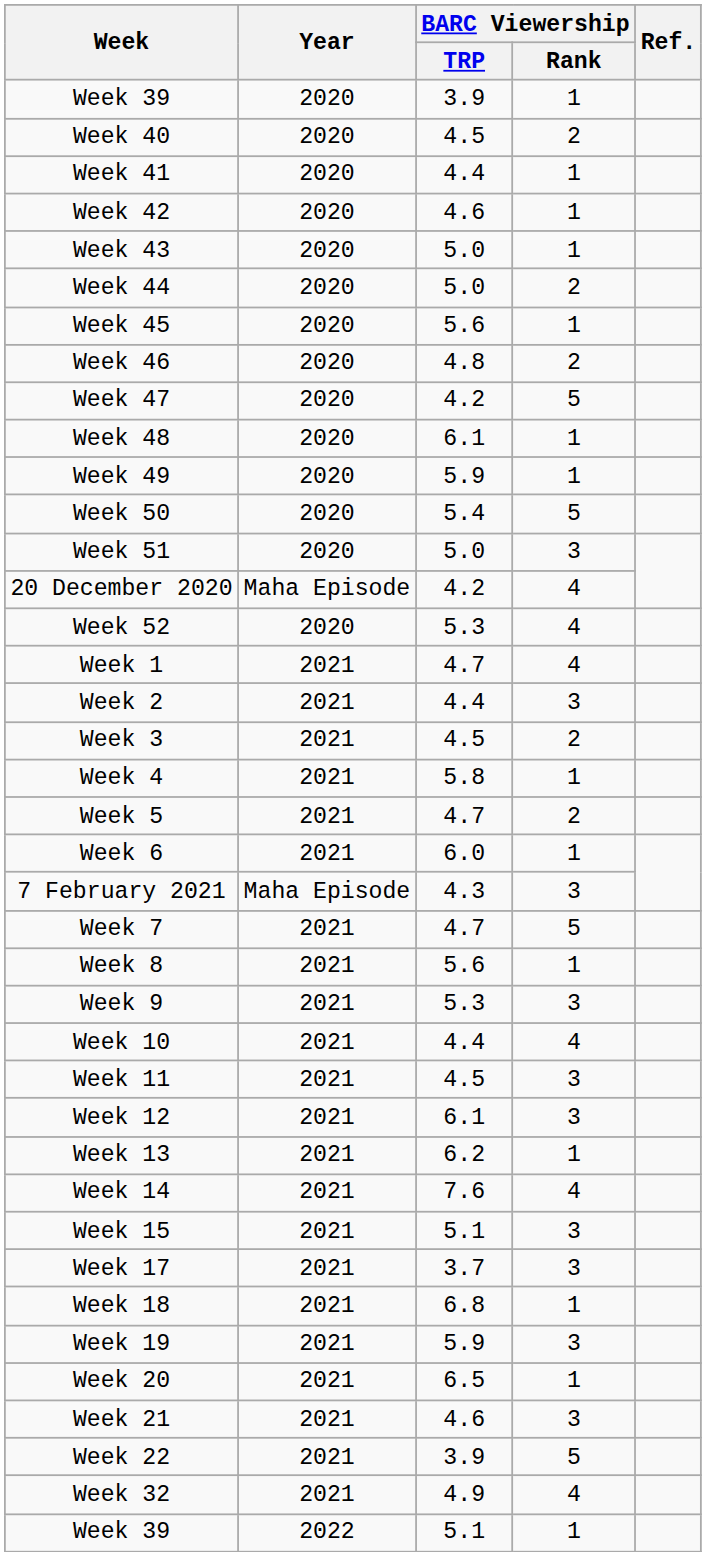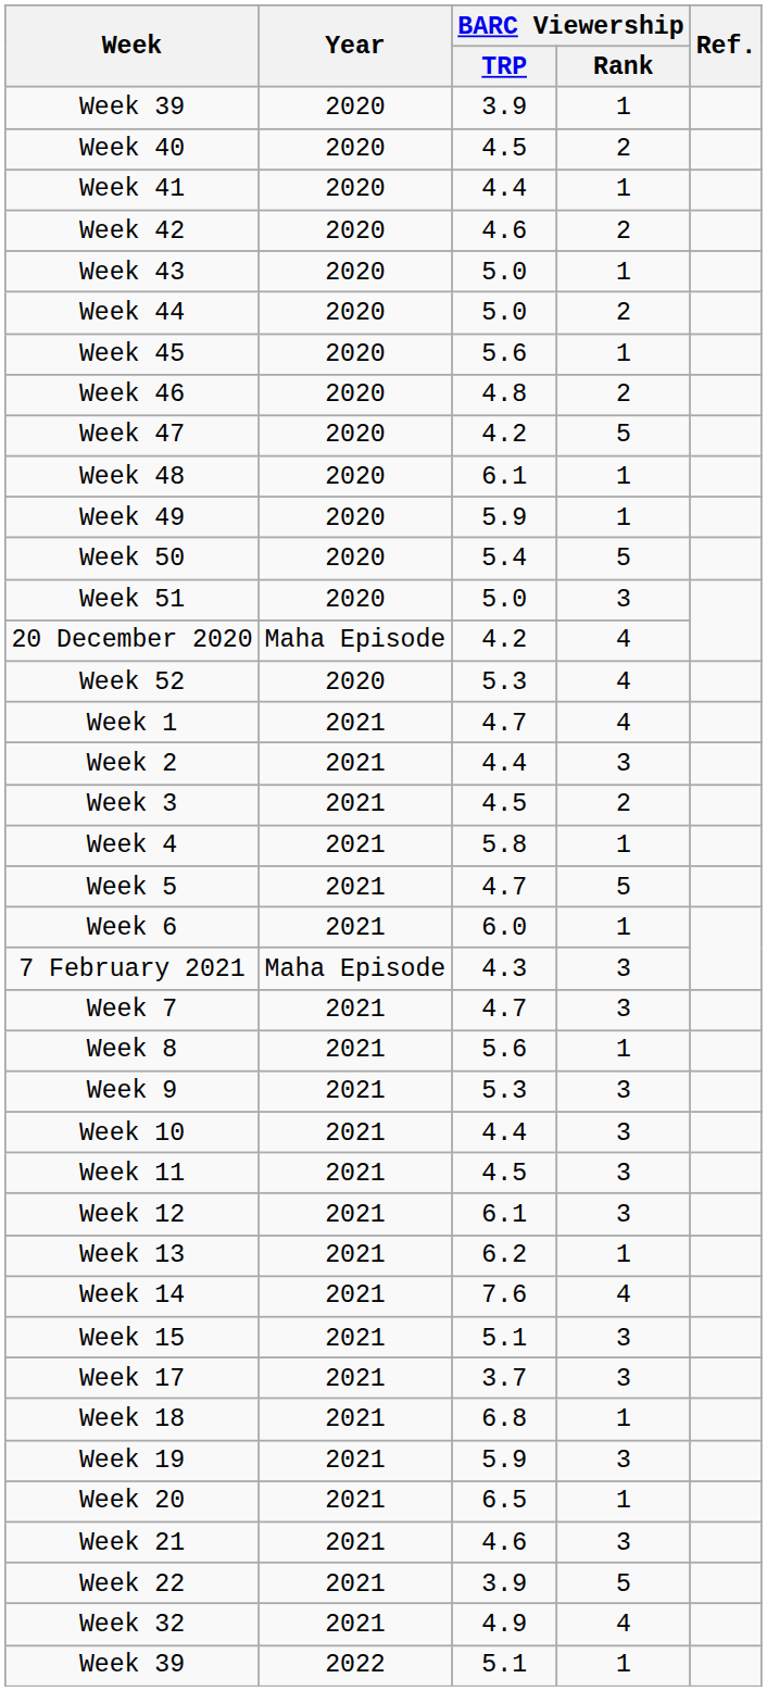 <table class="wikitable sortable" style="text-align:center">
 <tr>
 <th rowspan="2">Week</th>
 <th rowspan="2">Year</th>
 <th colspan="2"><a href='#'>BARC</a> Viewership</th>
 <th rowspan="2">Ref.</th>
 </tr>
 <tr>
 <th><a href='#'>TRP</a></th>
 <th>Rank</th>
 </tr>
 <tr>
 <td>Week 39</td>
 <td>2020</td>
 <td>3.9</td>
 <td>1</td>
 <td></td>
 </tr>
 <tr>
 <td>Week 40</td>
 <td>2020</td>
 <td>4.5</td>
 <td>2</td>
 <td></td>
 </tr>
 <tr>
 <td>Week 41</td>
 <td>2020</td>
 <td>4.4</td>
 <td>1</td>
 <td></td>
 </tr>
 <tr>
 <td>Week 42</td>
 <td>2020</td>
 <td>4.6</td>
-<td>1</td>
+<td>2</td>
 <td></td>
 </tr>
 <tr>
 <td>Week 43</td>
 <td>2020</td>
 <td>5.0</td>
 <td>1</td>
 <td></td>
 </tr>
 <tr>
 <td>Week 44</td>
 <td>2020</td>
 <td>5.0</td>
 <td>2</td>
 <td></td>
 </tr>
 <tr>
 <td>Week 45</td>
 <td>2020</td>
 <td>5.6</td>
 <td>1</td>
 <td></td>
 </tr>
 <tr>
 <td>Week 46</td>
 <td>2020</td>
 <td>4.8</td>
 <td>2</td>
 <td></td>
 </tr>
 <tr>
 <td>Week 47</td>
 <td>2020</td>
 <td>4.2</td>
 <td>5</td>
 <td></td>
 </tr>
 <tr>
 <td>Week 48</td>
 <td>2020</td>
 <td>6.1</td>
 <td>1</td>
 <td></td>
 </tr>
 <tr>
 <td>Week 49</td>
 <td>2020</td>
 <td>5.9</td>
 <td>1</td>
 <td></td>
 </tr>
 <tr>
 <td>Week 50</td>
 <td>2020</td>
 <td>5.4</td>
 <td>5</td>
 <td></td>
 </tr>
 <tr>
 <td>Week 51</td>
 <td>2020</td>
 <td>5.0</td>
 <td>3</td>
 <td rowspan="2"></td>
 </tr>
 <tr>
 <td>20 December 2020</td>
 <td>Maha Episode</td>
 <td>4.2</td>
 <td>4</td>
 </tr>
 <tr>
 <td>Week 52</td>
 <td>2020</td>
 <td>5.3</td>
 <td>4</td>
 <td></td>
 </tr>
 <tr>
 <td>Week 1</td>
 <td>2021</td>
 <td>4.7</td>
 <td>4</td>
 <td></td>
 </tr>
 <tr>
 <td>Week 2</td>
 <td>2021</td>
 <td>4.4</td>
 <td>3</td>
 <td></td>
 </tr>
 <tr>
 <td>Week 3</td>
 <td>2021</td>
 <td>4.5</td>
 <td>2</td>
 <td></td>
 </tr>
 <tr>
 <td>Week 4</td>
 <td>2021</td>
 <td>5.8</td>
 <td>1</td>
 <td></td>
 </tr>
 <tr>
 <td>Week 5</td>
 <td>2021</td>
 <td>4.7</td>
-<td>2</td>
+<td>5</td>
 <td></td>
 </tr>
 <tr>
 <td>Week 6</td>
 <td>2021</td>
 <td>6.0</td>
 <td>1</td>
 <td rowspan="2"></td>
 </tr>
 <tr>
 <td>7 February 2021</td>
 <td>Maha Episode</td>
 <td>4.3</td>
 <td>3</td>
 </tr>
 <tr>
 <td>Week 7</td>
 <td>2021</td>
 <td>4.7</td>
-<td>5</td>
+<td>3</td>
 <td></td>
 </tr>
 <tr>
 <td>Week 8</td>
 <td>2021</td>
 <td>5.6</td>
 <td>1</td>
 <td></td>
 </tr>
 <tr>
 <td>Week 9</td>
 <td>2021</td>
 <td>5.3</td>
 <td>3</td>
 <td></td>
 </tr>
 <tr>
 <td>Week 10</td>
 <td>2021</td>
 <td>4.4</td>
-<td>4</td>
+<td>3</td>
 <td></td>
 </tr>
 <tr>
 <td>Week 11</td>
 <td>2021</td>
 <td>4.5</td>
 <td>3</td>
 <td></td>
 </tr>
 <tr>
 <td>Week 12</td>
 <td>2021</td>
 <td>6.1</td>
 <td>3</td>
 <td></td>
 </tr>
 <tr>
 <td>Week 13</td>
 <td>2021</td>
 <td>6.2</td>
 <td>1</td>
 <td></td>
 </tr>
 <tr>
 <td>Week 14</td>
 <td>2021</td>
 <td>7.6</td>
 <td>4</td>
 <td></td>
 </tr>
 <tr>
 <td>Week 15</td>
 <td>2021</td>
 <td>5.1</td>
 <td>3</td>
 <td></td>
 </tr>
 <tr>
 <td>Week 17</td>
 <td>2021</td>
 <td>3.7</td>
 <td>3</td>
 <td></td>
 </tr>
 <tr>
 <td>Week 18</td>
 <td>2021</td>
 <td>6.8</td>
 <td>1</td>
 <td></td>
 </tr>
 <tr>
 <td>Week 19</td>
 <td>2021</td>
 <td>5.9</td>
 <td>3</td>
 <td></td>
 </tr>
 <tr>
 <td>Week 20</td>
 <td>2021</td>
 <td>6.5</td>
 <td>1</td>
 <td></td>
 </tr>
 <tr>
 <td>Week 21</td>
 <td>2021</td>
 <td>4.6</td>
 <td>3</td>
 <td></td>
 </tr>
 <tr>
 <td>Week 22</td>
 <td>2021</td>
 <td>3.9</td>
 <td>5</td>
 <td></td>
 </tr>
 <tr>
 <td>Week 32</td>
 <td>2021</td>
 <td>4.9</td>
 <td>4</td>
 <td></td>
 </tr>
 <tr>
 <td>Week 39</td>
 <td>2022</td>
 <td>5.1</td>
 <td>1</td>
 <td></td>
 </tr>
 </table>
